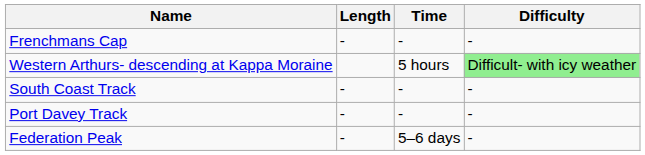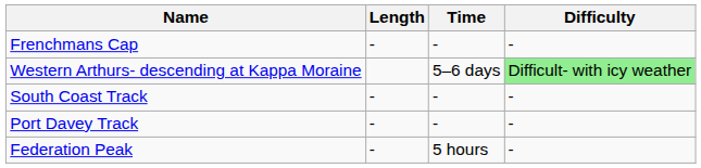 <table class="wikitable" style="margin: 1em auto 1em auto">
 <tr>
 <th>Name</th>
 <th>Length</th>
 <th>Time</th>
 <th>Difficulty</th>
 </tr>
 <tr>
 <td><a href='#'>Frenchmans Cap</a></td>
 <td>-</td>
 <td>-</td>
 <td>-</td>
 </tr>
 <tr>
 <td><a href='#'>Western Arthurs- descending at Kappa Moraine</a></td>
 <td></td>
-<td>5 hours</td>
+<td>5–6 days</td>
 <td style="background: lightgreen;">Difficult- with icy weather</td>
 </tr>
 <tr>
 <td><a href='#'>South Coast Track</a></td>
 <td>-</td>
 <td>-</td>
 <td>-</td>
 </tr>
 <tr>
 <td><a href='#'>Port Davey Track</a></td>
 <td>-</td>
 <td>-</td>
 <td>-</td>
 </tr>
 <tr>
 <td><a href='#'>Federation Peak</a></td>
 <td>-</td>
-<td>5–6 days</td>
+<td>5 hours</td>
 <td>-</td>
 </tr>
 </table>
